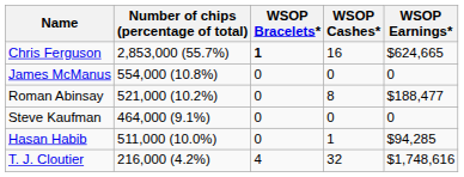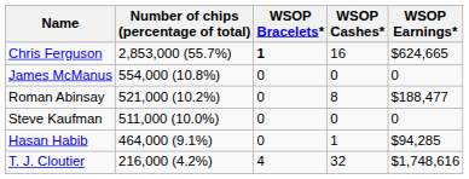 <table class="wikitable sortable">
 <tr>
 <th>Name</th>
 <th>Number of chips<br>(percentage of total)</th>
 <th>WSOP<br><a href='#'>Bracelets</a>*</th>
 <th>WSOP<br>Cashes*</th>
 <th>WSOP<br>Earnings*</th>
 </tr>
 <tr>
 <td> <a href='#'>Chris Ferguson</a></td>
 <td>2,853,000 (55.7%)</td>
 <td><strong>1</strong></td>
 <td>16</td>
 <td>$624,665</td>
 </tr>
 <tr>
 <td> <a href='#'>James McManus</a></td>
 <td>554,000 (10.8%)</td>
 <td>0</td>
 <td>0</td>
 <td>0</td>
 </tr>
 <tr>
 <td> Roman Abinsay</td>
 <td>521,000 (10.2%)</td>
 <td>0</td>
 <td>8</td>
 <td>$188,477</td>
 </tr>
 <tr>
 <td> Steve Kaufman</td>
-<td>464,000 (9.1%)</td>
+<td>511,000 (10.0%)</td>
 <td>0</td>
 <td>0</td>
 <td>0</td>
 </tr>
 <tr>
 <td> <a href='#'>Hasan Habib</a></td>
-<td>511,000 (10.0%)</td>
+<td>464,000 (9.1%)</td>
 <td>0</td>
 <td>1</td>
 <td>$94,285</td>
 </tr>
 <tr>
 <td> <a href='#'>T. J. Cloutier</a></td>
 <td>216,000 (4.2%)</td>
 <td>4</td>
 <td>32</td>
 <td>$1,748,616</td>
 </tr>
 </table>
